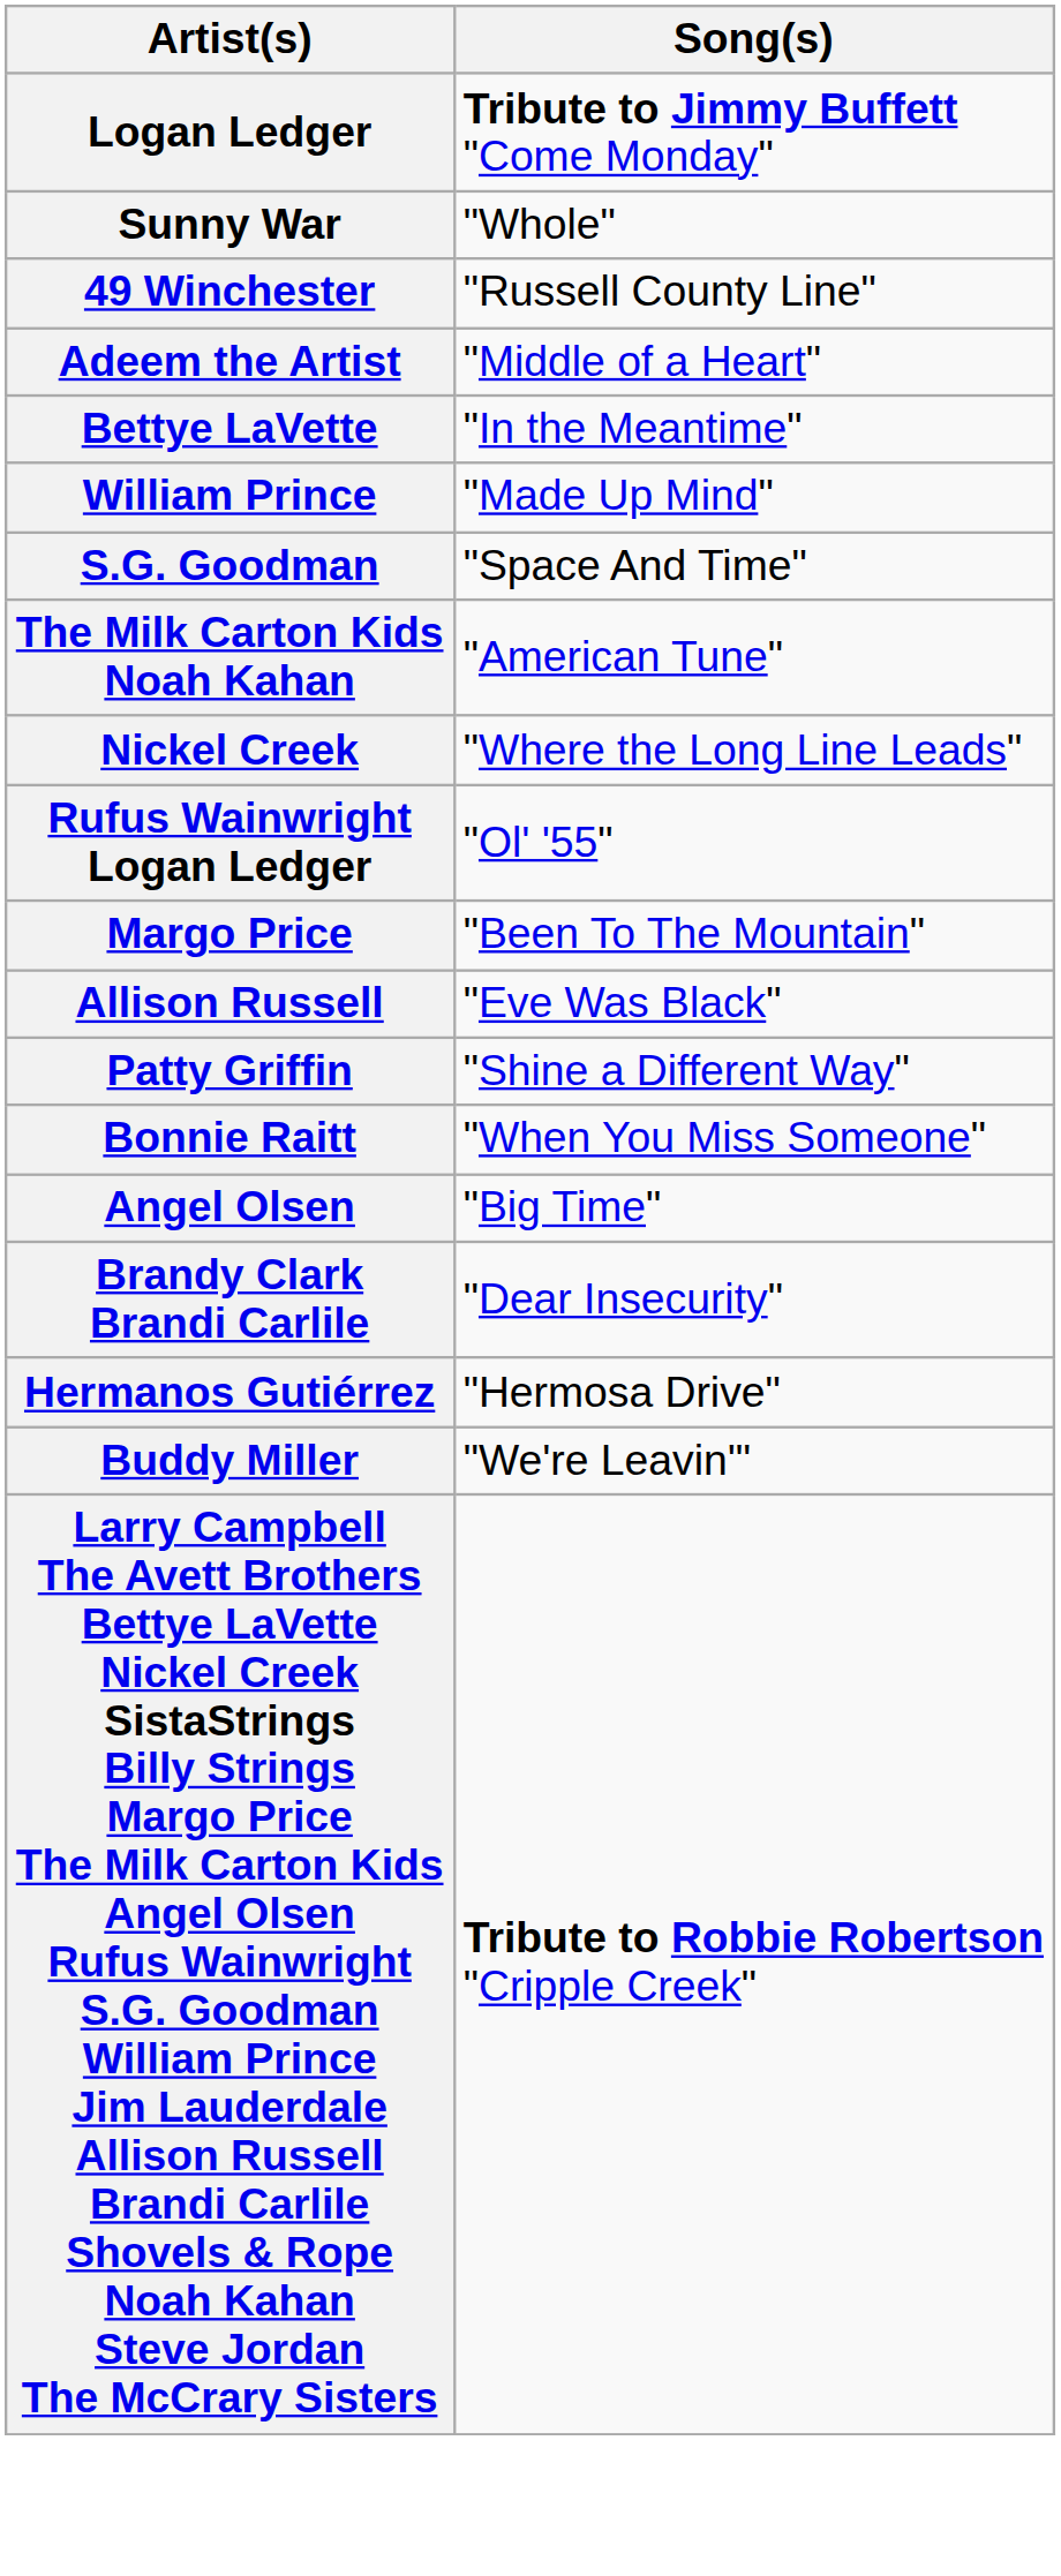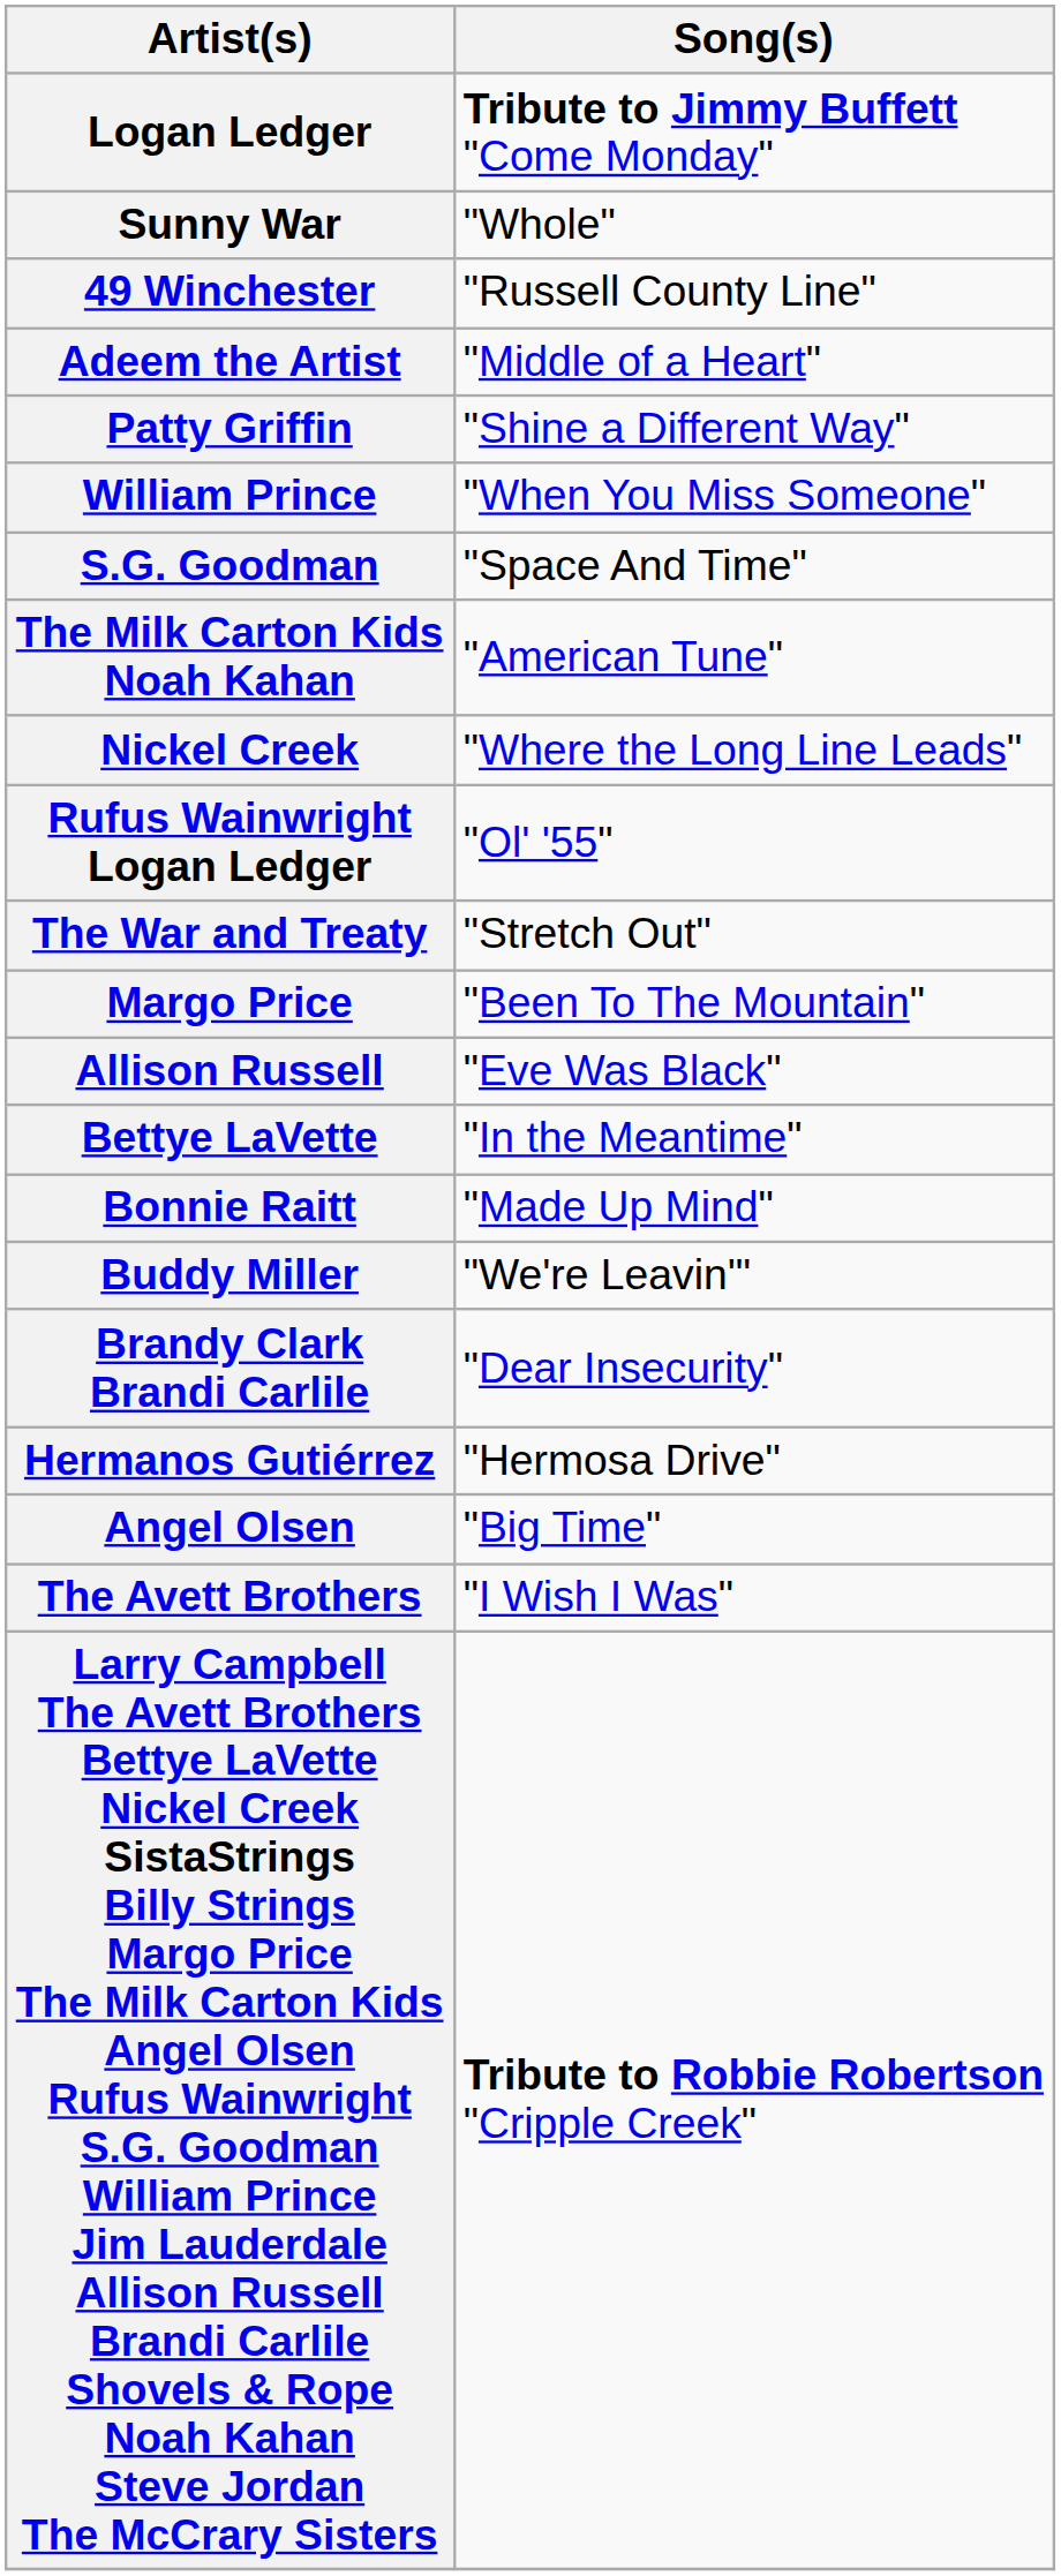 <table class="wikitable plainrowheaders">
 <tr>
 <th scope="col">Artist(s)</th>
 <th scope="col">Song(s)</th>
 </tr>
 <tr>
 <th scope="row">Logan Ledger</th>
 <td><strong>Tribute to <a href='#'>Jimmy Buffett</a></strong> <br> "<a href='#'>Come Monday</a>"</td>
 </tr>
 <tr>
 <th scope="row">Sunny War</th>
 <td>"Whole"</td>
 </tr>
 <tr>
 <th scope="row"><a href='#'>49 Winchester</a></th>
 <td>"Russell County Line"</td>
 </tr>
 <tr>
 <th scope="row"><a href='#'>Adeem the Artist</a></th>
 <td>"<a href='#'>Middle of a Heart</a>"</td>
 </tr>
 <tr>
-<th scope="row"><a href='#'>Bettye LaVette</a></th>
-<td>"<a href='#'>In the Meantime</a>"</td>
+<th scope="row"><a href='#'>Patty Griffin</a></th>
+<td>"<a href='#'>Shine a Different Way</a>"</td>
 </tr>
 <tr>
 <th scope="row"><a href='#'>William Prince</a></th>
-<td>"<a href='#'>Made Up Mind</a>"</td>
+<td>"<a href='#'>When You Miss Someone</a>"</td>
 </tr>
 <tr>
 <th scope="row"><a href='#'>S.G. Goodman</a></th>
 <td>"Space And Time"</td>
 </tr>
 <tr>
 <th scope="row"><a href='#'>The Milk Carton Kids</a> <br> <a href='#'>Noah Kahan</a></th>
 <td>"<a href='#'>American Tune</a>"</td>
 </tr>
 <tr>
 <th scope="row"><a href='#'>Nickel Creek</a></th>
 <td>"<a href='#'>Where the Long Line Leads</a>"</td>
 </tr>
 <tr>
 <th scope="row"><a href='#'>Rufus Wainwright</a> <br> Logan Ledger</th>
 <td>"<a href='#'>Ol' '55</a>"</td>
 </tr>
 <tr>
+<th scope="row"><a href='#'>The War and Treaty</a></th>
+<td>"Stretch Out"</td>
+</tr>
+<tr>
 <th scope="row"><a href='#'>Margo Price</a></th>
 <td>"<a href='#'>Been To The Mountain</a>"</td>
 </tr>
 <tr>
 <th scope="row"><a href='#'>Allison Russell</a></th>
 <td>"<a href='#'>Eve Was Black</a>"</td>
 </tr>
 <tr>
-<th scope="row"><a href='#'>Patty Griffin</a></th>
-<td>"<a href='#'>Shine a Different Way</a>"</td>
+<th scope="row"><a href='#'>Bettye LaVette</a></th>
+<td>"<a href='#'>In the Meantime</a>"</td>
 </tr>
 <tr>
 <th scope="row"><a href='#'>Bonnie Raitt</a></th>
-<td>"<a href='#'>When You Miss Someone</a>"</td>
+<td>"<a href='#'>Made Up Mind</a>"</td>
 </tr>
 <tr>
-<th scope="row"><a href='#'>Angel Olsen</a></th>
-<td>"<a href='#'>Big Time</a>"</td>
+<th scope="row"><a href='#'>Buddy Miller</a></th>
+<td>"We're Leavin'"</td>
 </tr>
 <tr>
 <th scope="row"><a href='#'>Brandy Clark</a> <br> <a href='#'>Brandi Carlile</a></th>
 <td>"<a href='#'>Dear Insecurity</a>"</td>
 </tr>
 <tr>
 <th scope="row"><a href='#'>Hermanos Gutiérrez</a></th>
 <td>"Hermosa Drive"</td>
 </tr>
 <tr>
-<th scope="row"><a href='#'>Buddy Miller</a></th>
-<td>"We're Leavin'"</td>
+<th scope="row"><a href='#'>Angel Olsen</a></th>
+<td>"<a href='#'>Big Time</a>"</td>
+</tr>
+<tr>
+<th scope="row"><a href='#'>The Avett Brothers</a></th>
+<td>"<a href='#'>I Wish I Was</a>"</td>
 </tr>
 <tr>
 <th scope="row"><a href='#'>Larry Campbell</a> <br> <a href='#'>The Avett Brothers</a> <br> <a href='#'>Bettye LaVette</a> <br> <a href='#'>Nickel Creek</a> <br> SistaStrings <br> <a href='#'>Billy Strings</a> <br> <a href='#'>Margo Price</a> <br> <a href='#'>The Milk Carton Kids</a> <br> <a href='#'>Angel Olsen</a> <br> <a href='#'>Rufus Wainwright</a> <br> <a href='#'>S.G. Goodman</a> <br> <a href='#'>William Prince</a> <br> <a href='#'>Jim Lauderdale</a> <br> <a href='#'>Allison Russell</a> <br> <a href='#'>Brandi Carlile</a> <br> <a href='#'>Shovels & Rope</a> <br> <a href='#'>Noah Kahan</a> <br> <a href='#'>Steve Jordan</a> <br> <a href='#'>The McCrary Sisters</a></th>
 <td><strong>Tribute to <a href='#'>Robbie Robertson</a></strong> <br> "<a href='#'>Cripple Creek</a>"</td>
 </tr>
 <tr>
 </tr>
 </table>
